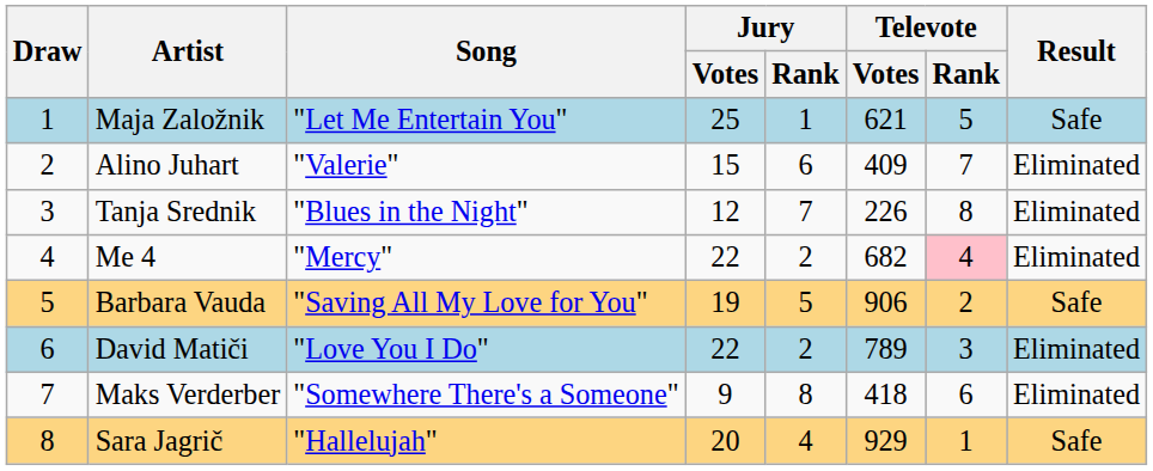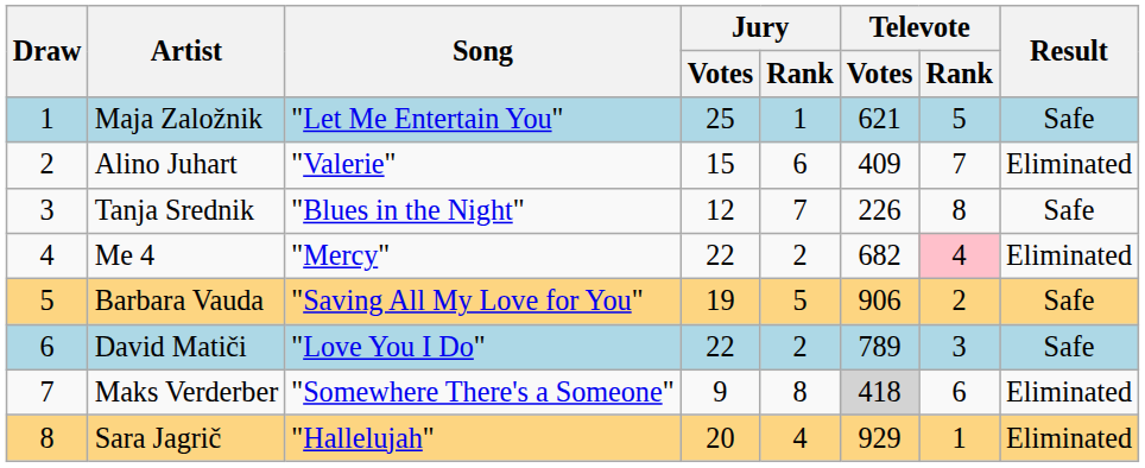 <table class="sortable wikitable" style="margin: 1em auto 1em auto; text-align:center;">
 <tr>
 <th rowspan="2">Draw</th>
 <th rowspan="2">Artist</th>
 <th rowspan="2">Song </th>
 <th colspan="2">Jury</th>
 <th colspan="2">Televote</th>
 <th rowspan="2">Result</th>
 </tr>
 <tr>
 <th>Votes</th>
 <th>Rank</th>
 <th>Votes</th>
 <th>Rank</th>
 </tr>
 <tr style="background:lightblue;">
 <td>1</td>
 <td align="left">Maja Založnik</td>
 <td align="left">"<a href='#'>Let Me Entertain You</a>" </td>
 <td>25</td>
 <td>1</td>
 <td>621</td>
 <td>5</td>
 <td>Safe</td>
 </tr>
 <tr>
 <td>2</td>
 <td align="left">Alino Juhart</td>
 <td align="left">"<a href='#'>Valerie</a>" </td>
 <td>15</td>
 <td>6</td>
 <td>409</td>
 <td>7</td>
 <td>Eliminated</td>
 </tr>
 <tr>
 <td>3</td>
 <td align="left">Tanja Srednik</td>
 <td align="left">"<a href='#'>Blues in the Night</a>" </td>
 <td>12</td>
 <td>7</td>
 <td>226</td>
 <td>8</td>
-<td>Eliminated</td>
+<td>Safe</td>
 </tr>
 <tr>
 <td>4</td>
 <td align="left">Me 4</td>
 <td align="left">"<a href='#'>Mercy</a>" </td>
 <td>22</td>
 <td>2</td>
 <td>682</td>
 <td style="background: pink;">4</td>
 <td>Eliminated</td>
 </tr>
 <tr style="background:#fdd581;">
 <td>5</td>
 <td align="left">Barbara Vauda</td>
 <td align="left">"<a href='#'>Saving All My Love for You</a>" </td>
 <td>19</td>
 <td>5</td>
 <td>906</td>
 <td>2</td>
 <td>Safe</td>
 </tr>
 <tr style="background:lightblue;">
 <td>6</td>
 <td align="left">David Matiči</td>
 <td align="left">"<a href='#'>Love You I Do</a>" </td>
 <td>22</td>
 <td>2</td>
 <td>789</td>
 <td>3</td>
-<td>Eliminated</td>
+<td>Safe</td>
 </tr>
 <tr>
 <td>7</td>
 <td align="left">Maks Verderber</td>
 <td align="left">"<a href='#'>Somewhere There's a Someone</a>" </td>
 <td>9</td>
 <td>8</td>
-<td>418</td>
+<td style="background: lightgrey;">418</td>
 <td>6</td>
 <td>Eliminated</td>
 </tr>
 <tr style="background:#fdd581;">
 <td>8</td>
 <td align="left">Sara Jagrič</td>
 <td align="left">"<a href='#'>Hallelujah</a>" </td>
 <td>20</td>
 <td>4</td>
 <td>929</td>
 <td>1</td>
-<td>Safe</td>
+<td>Eliminated</td>
 </tr>
 </table>
